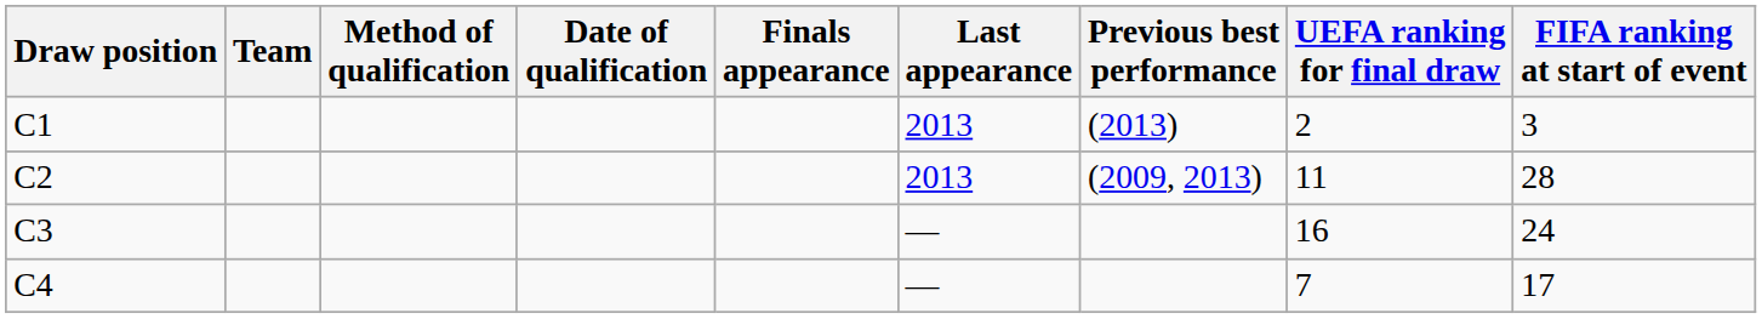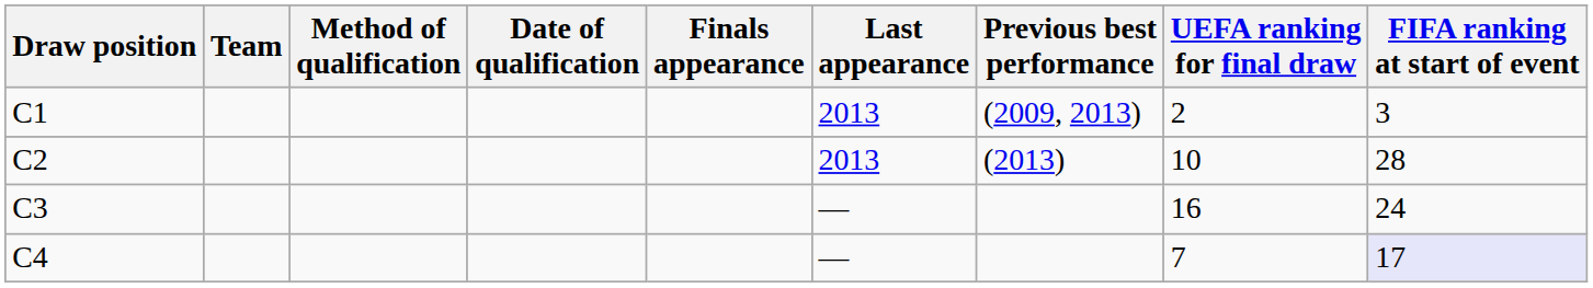 <table class="wikitable sortable">
 <tr>
 <th>Draw position</th>
 <th>Team</th>
 <th>Method of<br>qualification</th>
 <th>Date of<br>qualification</th>
 <th>Finals<br>appearance</th>
 <th>Last<br>appearance</th>
 <th>Previous best<br>performance</th>
 <th><a href='#'>UEFA ranking</a><br>for <a href='#'>final draw</a></th>
 <th><a href='#'>FIFA ranking</a><br>at start of event</th>
 </tr>
 <tr>
 <td>C1</td>
 <td></td>
 <td></td>
 <td></td>
 <td></td>
 <td><a href='#'>2013</a></td>
-<td> (<a href='#'>2013</a>)</td>
+<td> (<a href='#'>2009</a>, <a href='#'>2013</a>)</td>
 <td>2</td>
 <td>3</td>
 </tr>
 <tr>
 <td>C2</td>
 <td></td>
 <td></td>
 <td></td>
 <td></td>
 <td><a href='#'>2013</a></td>
-<td> (<a href='#'>2009</a>, <a href='#'>2013</a>)</td>
-<td>11</td>
+<td> (<a href='#'>2013</a>)</td>
+<td>10</td>
 <td>28</td>
 </tr>
 <tr>
 <td>C3</td>
 <td></td>
 <td></td>
 <td></td>
 <td></td>
 <td>—</td>
 <td></td>
 <td>16</td>
 <td>24</td>
 </tr>
 <tr>
 <td>C4</td>
 <td></td>
 <td></td>
 <td></td>
 <td></td>
 <td>—</td>
 <td></td>
 <td>7</td>
-<td>17</td>
+<td style="background: lavender;">17</td>
 </tr>
 </table>
